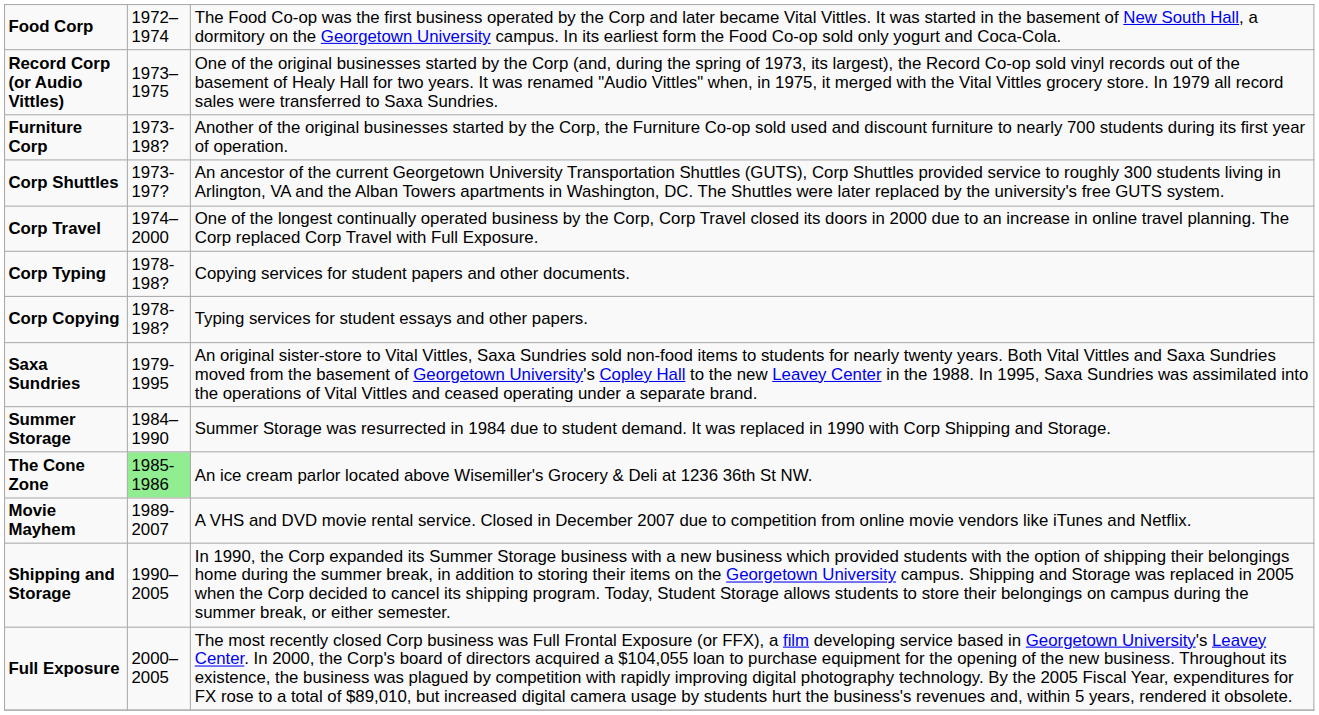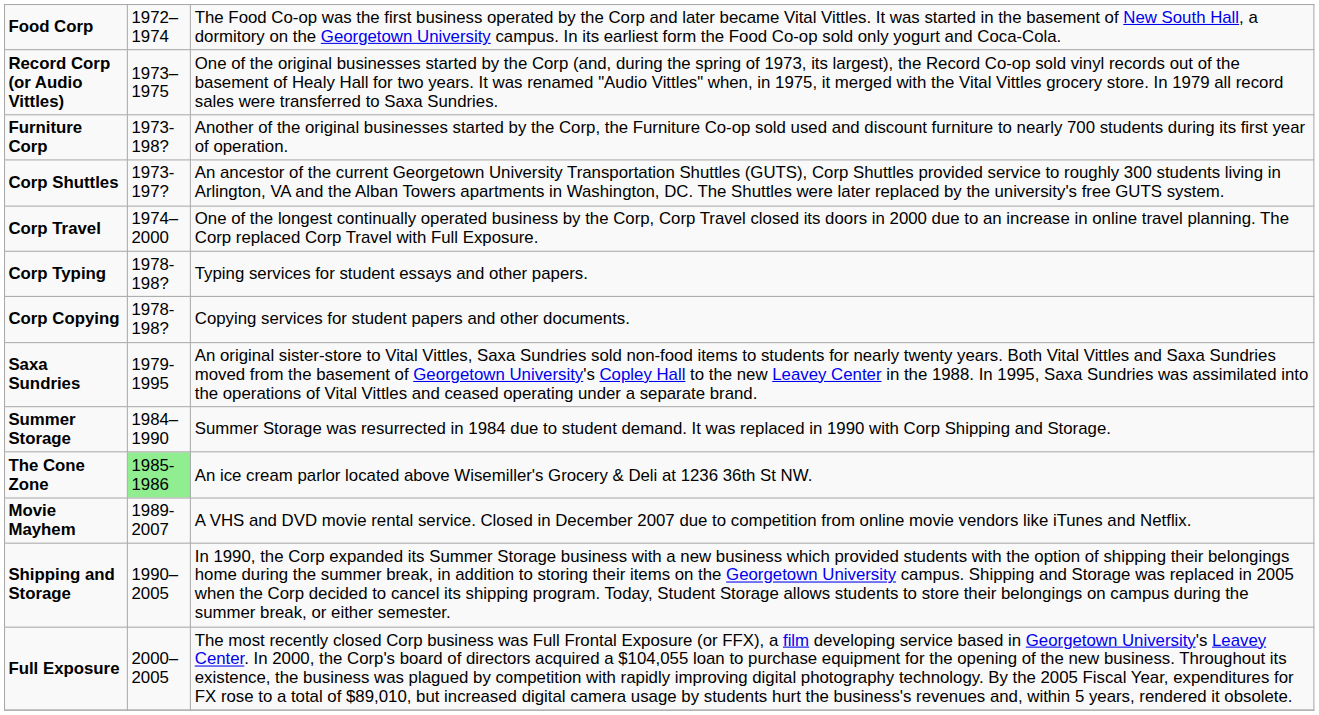 <table class="wikitable">
 <tr>
 <td><strong>Food Corp</strong></td>
 <td>1972–1974</td>
 <td>The Food Co-op was the first business operated by the Corp and later became Vital Vittles. It was started in the basement of <a href='#'>New South Hall</a>, a dormitory on the <a href='#'>Georgetown University</a> campus. In its earliest form the Food Co-op sold only yogurt and Coca-Cola.</td>
 </tr>
 <tr>
 <td><strong>Record Corp (or Audio Vittles)</strong></td>
 <td>1973–1975</td>
 <td>One of the original businesses started by the Corp (and, during the spring of 1973, its largest), the Record Co-op sold vinyl records out of the basement of Healy Hall for two years. It was renamed "Audio Vittles" when, in 1975, it merged with the Vital Vittles grocery store. In 1979 all record sales were transferred to Saxa Sundries.</td>
 </tr>
 <tr>
 <td><strong>Furniture Corp</strong></td>
 <td>1973-198?</td>
 <td>Another of the original businesses started by the Corp, the Furniture Co-op sold used and discount furniture to nearly 700 students during its first year of operation.</td>
 </tr>
 <tr>
 <td><strong>Corp Shuttles</strong></td>
 <td>1973-197?</td>
 <td>An ancestor of the current Georgetown University Transportation Shuttles (GUTS), Corp Shuttles provided service to roughly 300 students living in Arlington, VA and the Alban Towers apartments in Washington, DC. The Shuttles were later replaced by the university's free GUTS system.</td>
 </tr>
 <tr>
 <td><strong>Corp Travel</strong></td>
 <td>1974–2000</td>
 <td>One of the longest continually operated business by the Corp, Corp Travel closed its doors in 2000 due to an increase in online travel planning. The Corp replaced Corp Travel with Full Exposure.</td>
 </tr>
 <tr>
 <td><strong>Corp Typing</strong></td>
 <td>1978-198?</td>
-<td>Copying services for student papers and other documents.</td>
+<td>Typing services for student essays and other papers.</td>
 </tr>
 <tr>
 <td><strong>Corp Copying</strong></td>
 <td>1978-198?</td>
-<td>Typing services for student essays and other papers.</td>
+<td>Copying services for student papers and other documents.</td>
 </tr>
 <tr>
 <td><strong>Saxa Sundries</strong></td>
 <td>1979-1995</td>
 <td>An original sister-store to Vital Vittles, Saxa Sundries sold non-food items to students for nearly twenty years. Both Vital Vittles and Saxa Sundries moved from the basement of <a href='#'>Georgetown University</a>'s <a href='#'>Copley Hall</a> to the new <a href='#'>Leavey Center</a> in the 1988. In 1995, Saxa Sundries was assimilated into the operations of Vital Vittles and ceased operating under a separate brand.</td>
 </tr>
 <tr>
 <td><strong>Summer Storage</strong></td>
 <td>1984–1990</td>
 <td>Summer Storage was resurrected in 1984 due to student demand. It was replaced in 1990 with Corp Shipping and Storage.</td>
 </tr>
 <tr>
 <td><strong>The Cone Zone</strong></td>
 <td style="background: lightgreen;">1985-1986</td>
 <td>An ice cream parlor located above Wisemiller's Grocery & Deli at 1236 36th St NW.</td>
 </tr>
 <tr>
 <td><strong>Movie Mayhem</strong></td>
 <td>1989-2007</td>
 <td>A VHS and DVD movie rental service. Closed in December 2007 due to competition from online movie vendors like iTunes and Netflix.</td>
 </tr>
 <tr>
 <td><strong>Shipping and Storage</strong></td>
 <td>1990–2005</td>
 <td>In 1990, the Corp expanded its Summer Storage business with a new business which provided students with the option of shipping their belongings home during the summer break, in addition to storing their items on the <a href='#'>Georgetown University</a> campus. Shipping and Storage was replaced in 2005 when the Corp decided to cancel its shipping program. Today, Student Storage allows students to store their belongings on campus during the summer break, or either semester.</td>
 </tr>
 <tr>
 <td><strong>Full Exposure</strong></td>
 <td>2000–2005</td>
 <td>The most recently closed Corp business was Full Frontal Exposure (or FFX), a <a href='#'>film</a> developing service based in <a href='#'>Georgetown University</a>'s <a href='#'>Leavey Center</a>. In 2000, the Corp's board of directors acquired a $104,055 loan to purchase equipment for the opening of the new business. Throughout its existence, the business was plagued by competition with rapidly improving digital photography technology. By the 2005 Fiscal Year, expenditures for FX rose to a total of $89,010, but increased digital camera usage by students hurt the business's revenues and, within 5 years, rendered it obsolete.</td>
 </tr>
 <tr>
 </tr>
 </table>
